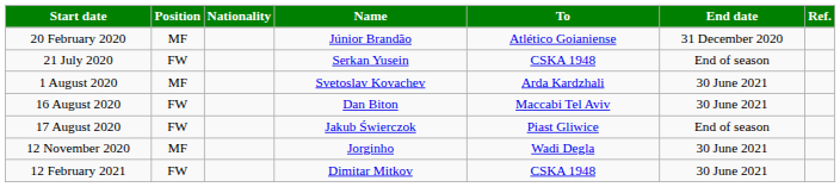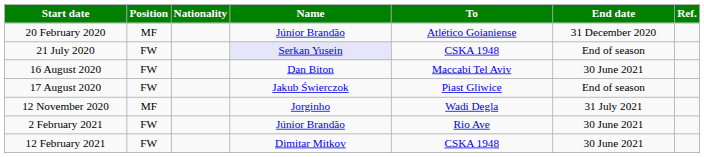 <table class="wikitable"  style="text-align:center; font-size:90%; ">
 <tr>
 <th style="background:green; color:white; width:150px;">Start date</th>
 <th style="background:green; color:white; width:50px;">Position</th>
 <th style="background:green; color:white; width:50px;">Nationality</th>
 <th style="background:green; color:white; width:200px;">Name</th>
 <th style="background:green; color:white; width:200px;">To</th>
 <th style="background:green; color:white; width:150px;">End date</th>
 <th style="background:green; color:white; width:25px;">Ref.</th>
 </tr>
 <tr>
 <td>20 February 2020</td>
 <td>MF</td>
 <td></td>
 <td><a href='#'>Júnior Brandão</a></td>
 <td><a href='#'>Atlético Goianiense</a></td>
 <td>31 December 2020</td>
 <td></td>
 </tr>
 <tr>
 <td>21 July 2020</td>
 <td>FW</td>
 <td></td>
-<td><a href='#'>Serkan Yusein</a></td>
+<td style="background: lavender;"><a href='#'>Serkan Yusein</a></td>
 <td><a href='#'>CSKA 1948</a></td>
 <td>End of season</td>
-<td></td>
-</tr>
-<tr>
-<td>1 August 2020</td>
-<td>MF</td>
-<td></td>
-<td><a href='#'>Svetoslav Kovachev</a></td>
-<td><a href='#'>Arda Kardzhali</a></td>
-<td>30 June 2021</td>
 <td></td>
 </tr>
 <tr>
 <td>16 August 2020</td>
 <td>FW</td>
 <td></td>
 <td><a href='#'>Dan Biton</a></td>
 <td><a href='#'>Maccabi Tel Aviv</a></td>
 <td>30 June 2021</td>
 <td></td>
 </tr>
 <tr>
 <td>17 August 2020</td>
 <td>FW</td>
 <td></td>
 <td><a href='#'>Jakub Świerczok</a></td>
 <td><a href='#'>Piast Gliwice</a></td>
 <td>End of season</td>
 <td></td>
 </tr>
 <tr>
 <td>12 November 2020</td>
 <td>MF</td>
 <td></td>
 <td><a href='#'>Jorginho</a></td>
 <td><a href='#'>Wadi Degla</a></td>
+<td>31 July 2021</td>
+<td></td>
+</tr>
+<tr>
+<td>2 February 2021</td>
+<td>FW</td>
+<td></td>
+<td><a href='#'>Júnior Brandão</a></td>
+<td><a href='#'>Rio Ave</a></td>
 <td>30 June 2021</td>
 <td></td>
 </tr>
 <tr>
 <td>12 February 2021</td>
 <td>FW</td>
 <td></td>
 <td><a href='#'>Dimitar Mitkov</a></td>
 <td><a href='#'>CSKA 1948</a></td>
 <td>30 June 2021</td>
 <td></td>
 </tr>
 </table>
